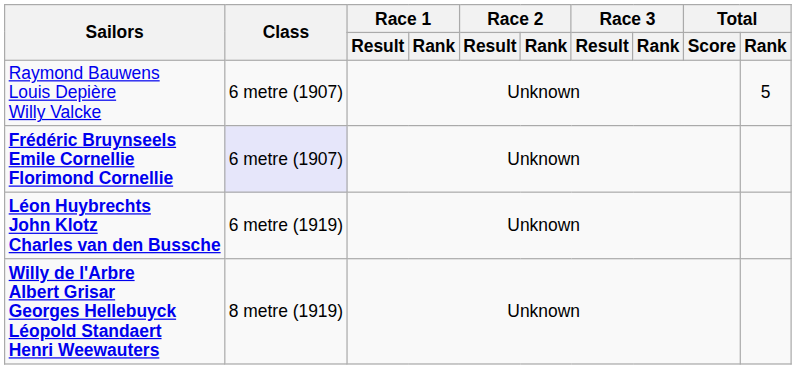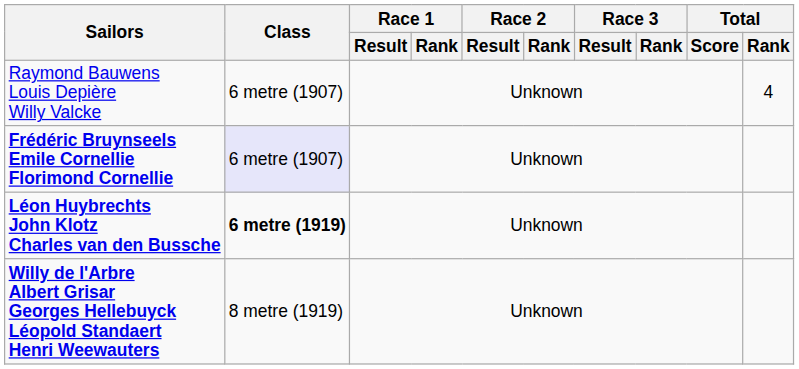 <table class=wikitable style="font-size:90%">
 <tr>
 <th rowspan=2>Sailors</th>
 <th rowspan=2>Class</th>
 <th colspan=2>Race 1</th>
 <th colspan=2>Race 2</th>
 <th colspan=2>Race 3</th>
 <th colspan=2>Total</th>
 </tr>
 <tr>
 <th>Result</th>
 <th>Rank</th>
 <th>Result</th>
 <th>Rank</th>
 <th>Result</th>
 <th>Rank</th>
 <th>Score</th>
 <th>Rank</th>
 </tr>
 <tr>
 <td><a href='#'>Raymond Bauwens</a> <br> <a href='#'>Louis Depière</a> <br> <a href='#'>Willy Valcke</a></td>
 <td>6 metre (1907)</td>
 <td align=center colspan=7>Unknown</td>
-<td align=center>5</td>
+<td align=center>4</td>
 </tr>
 <tr>
 <td><strong><a href='#'>Frédéric Bruynseels</a> <br> <a href='#'>Emile Cornellie</a> <br> <a href='#'>Florimond Cornellie</a></strong></td>
 <td style="background: lavender;">6 metre (1907)</td>
 <td align=center colspan=7>Unknown</td>
 <td align=center></td>
 </tr>
 <tr>
 <td><strong><a href='#'>Léon Huybrechts</a> <br> <a href='#'>John Klotz</a> <br> <a href='#'>Charles van den Bussche</a></strong></td>
-<td>6 metre (1919)</td>
+<td><strong>6 metre (1919)</strong></td>
 <td align=center colspan=7>Unknown</td>
 <td align=center></td>
 </tr>
 <tr>
 <td><strong><a href='#'>Willy de l'Arbre</a> <br> <a href='#'>Albert Grisar</a> <br> <a href='#'>Georges Hellebuyck</a> <br> <a href='#'>Léopold Standaert</a> <br> <a href='#'>Henri Weewauters</a></strong></td>
 <td>8 metre (1919)</td>
 <td align=center colspan=7>Unknown</td>
 <td align=center></td>
 </tr>
 </table>
